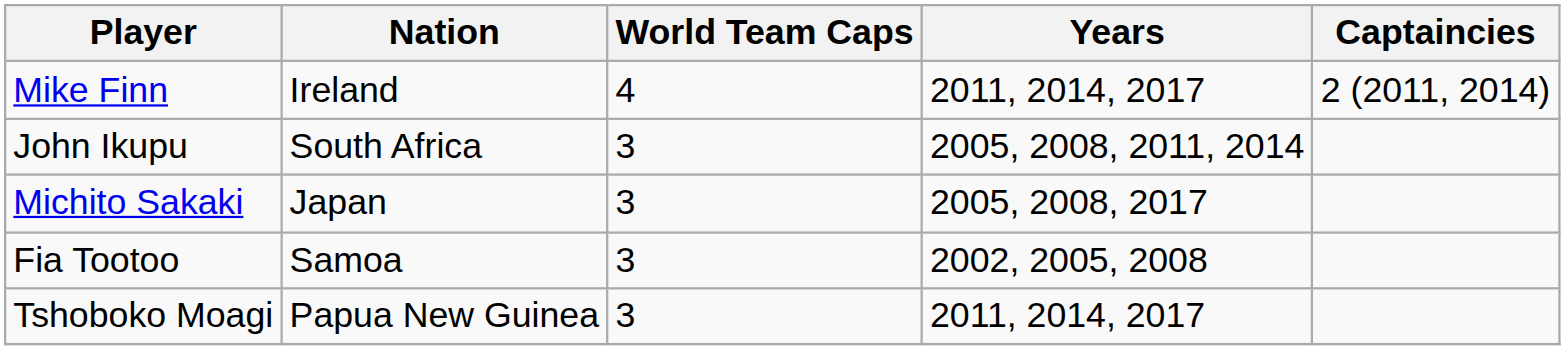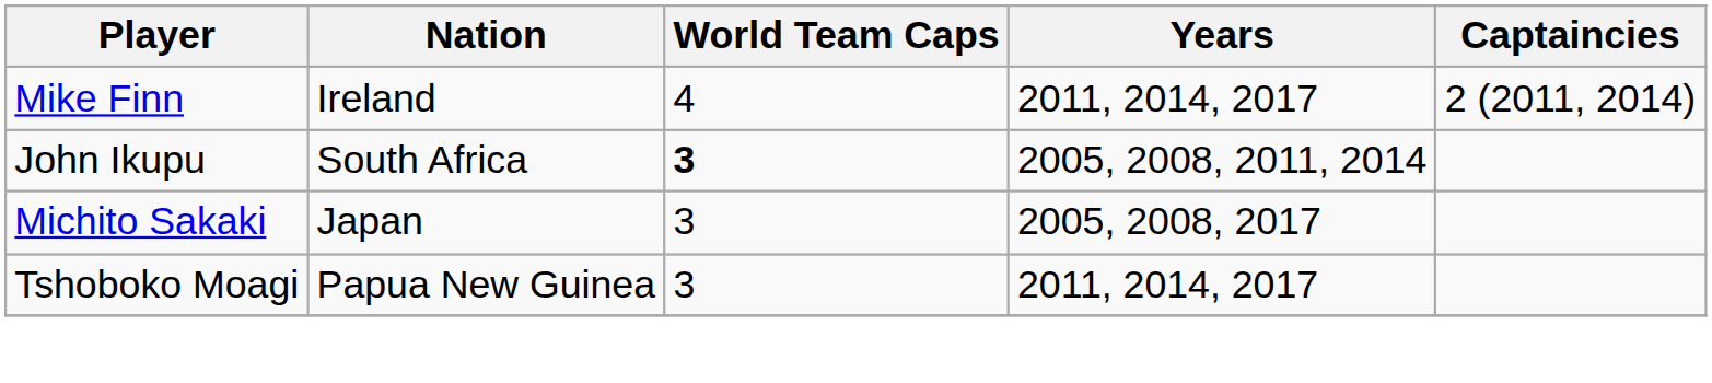 <table class="sortable wikitable">
 <tr>
 <th>Player</th>
 <th>Nation</th>
 <th>World Team Caps</th>
 <th>Years</th>
 <th>Captaincies</th>
 </tr>
 <tr>
 <td><a href='#'>Mike Finn</a></td>
 <td> Ireland</td>
 <td>4</td>
 <td>2011, 2014, 2017</td>
 <td>2 (2011, 2014)</td>
 </tr>
 <tr>
 <td>John Ikupu</td>
 <td> South Africa</td>
-<td>3</td>
+<td><strong>3</strong></td>
 <td>2005, 2008, 2011, 2014</td>
 <td></td>
 </tr>
 <tr>
 <td><a href='#'>Michito Sakaki</a></td>
 <td> Japan</td>
 <td>3</td>
 <td>2005, 2008, 2017</td>
-<td></td>
-</tr>
-<tr>
-<td>Fia Tootoo</td>
-<td> Samoa</td>
-<td>3</td>
-<td>2002, 2005, 2008</td>
 <td></td>
 </tr>
 <tr>
 <td>Tshoboko Moagi</td>
 <td> Papua New Guinea</td>
 <td>3</td>
 <td>2011, 2014, 2017</td>
 <td></td>
 </tr>
 <tr>
 </tr>
 </table>
